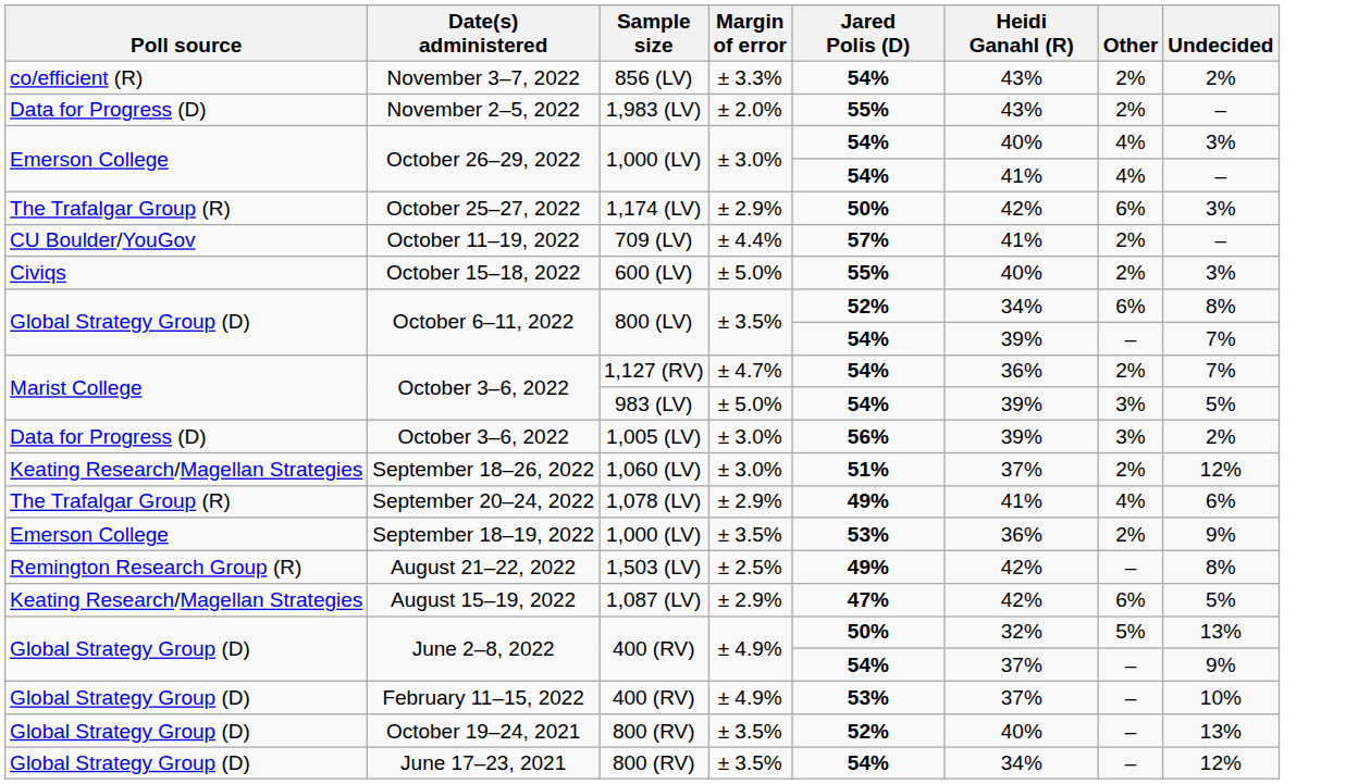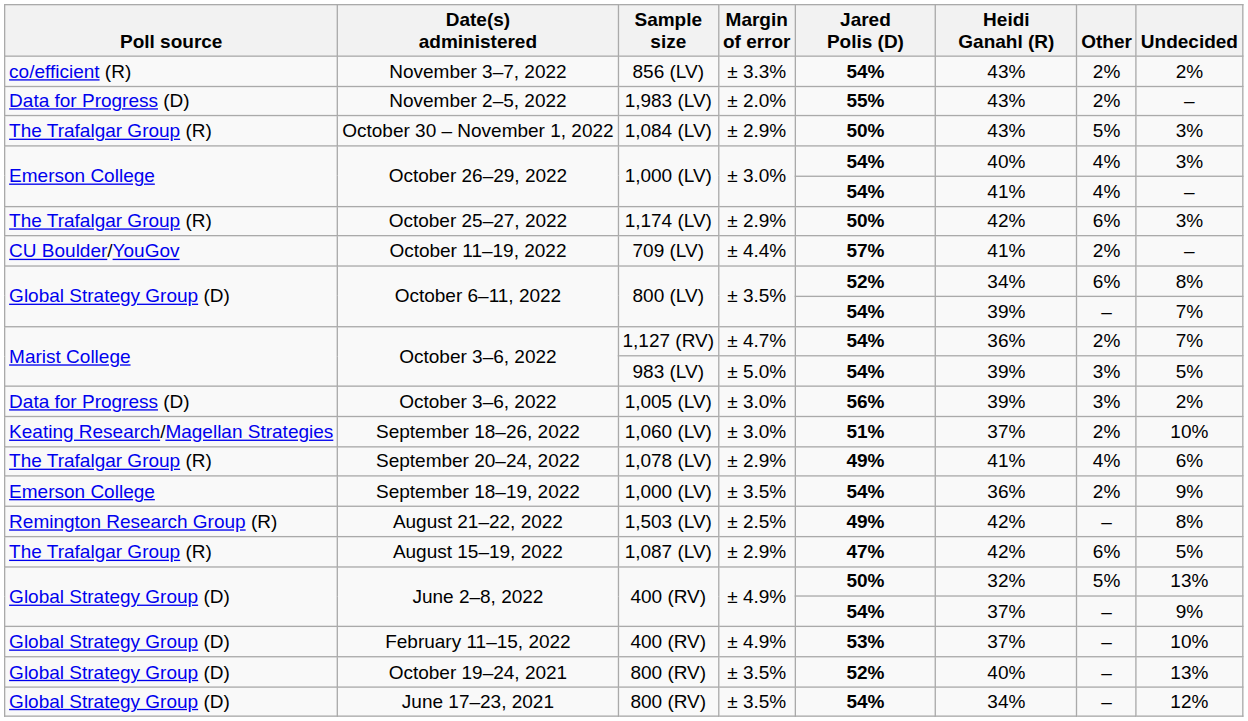 <table class="wikitable" style="font-size:90%;text-align:center;">
 <tr valign=bottom>
 <th>Poll source</th>
 <th>Date(s)<br>administered</th>
 <th>Sample<br>size</th>
 <th>Margin<br>of error</th>
 <th style="width:100px;">Jared<br>Polis (D)</th>
 <th style="width:100px;">Heidi<br>Ganahl (R)</th>
 <th>Other</th>
 <th>Undecided</th>
 </tr>
 <tr>
 <td style="text-align:left;"><a href='#'>co/efficient</a> (R)</td>
 <td>November 3–7, 2022</td>
 <td>856 (LV)</td>
 <td>± 3.3%</td>
 <td><strong>54%</strong></td>
 <td>43%</td>
 <td>2%</td>
 <td>2%</td>
 </tr>
 <tr>
 <td style="text-align:left;"><a href='#'>Data for Progress</a> (D)</td>
 <td>November 2–5, 2022</td>
 <td>1,983 (LV)</td>
 <td>± 2.0%</td>
 <td><strong>55%</strong></td>
 <td>43%</td>
 <td>2%</td>
 <td>–</td>
+</tr>
+<tr>
+<td style="text-align:left;"><a href='#'>The Trafalgar Group</a> (R)</td>
+<td>October 30 – November 1, 2022</td>
+<td>1,084 (LV)</td>
+<td>± 2.9%</td>
+<td><strong>50%</strong></td>
+<td>43%</td>
+<td>5%</td>
+<td>3%</td>
 </tr>
 <tr>
 <td style="text-align:left;" rowspan="2"><a href='#'>Emerson College</a></td>
 <td rowspan="2">October 26–29, 2022</td>
 <td rowspan="2">1,000 (LV)</td>
 <td rowspan="2">± 3.0%</td>
 <td><strong>54%</strong></td>
 <td>40%</td>
 <td>4%</td>
 <td>3%</td>
 </tr>
 <tr>
 <td><strong>54%</strong></td>
 <td>41%</td>
 <td>4%</td>
 <td>–</td>
 </tr>
 <tr>
 <td style="text-align:left;"><a href='#'>The Trafalgar Group</a> (R)</td>
 <td>October 25–27, 2022</td>
 <td>1,174 (LV)</td>
 <td>± 2.9%</td>
 <td><strong>50%</strong></td>
 <td>42%</td>
 <td>6%</td>
 <td>3%</td>
 </tr>
 <tr>
 <td style="text-align:left;"><a href='#'>CU Boulder</a>/<a href='#'>YouGov</a></td>
 <td>October 11–19, 2022</td>
 <td>709 (LV)</td>
 <td>± 4.4%</td>
 <td><strong>57%</strong></td>
 <td>41%</td>
 <td>2%</td>
 <td>–</td>
-</tr>
-<tr>
-<td style="text-align:left;"><a href='#'>Civiqs</a></td>
-<td>October 15–18, 2022</td>
-<td>600 (LV)</td>
-<td>± 5.0%</td>
-<td><strong>55%</strong></td>
-<td>40%</td>
-<td>2%</td>
-<td>3%</td>
 </tr>
 <tr>
 <td style="text-align:left;" rowspan="2"><a href='#'>Global Strategy Group</a> (D)</td>
 <td rowspan="2">October 6–11, 2022</td>
 <td rowspan="2">800 (LV)</td>
 <td rowspan="2">± 3.5%</td>
 <td><strong>52%</strong></td>
 <td>34%</td>
 <td>6%</td>
 <td>8%</td>
 </tr>
 <tr>
 <td><strong>54%</strong></td>
 <td>39%</td>
 <td>–</td>
 <td>7%</td>
 </tr>
 <tr>
 <td style="text-align:left;" rowspan="2"><a href='#'>Marist College</a></td>
 <td rowspan="2">October 3–6, 2022</td>
 <td>1,127 (RV)</td>
 <td>± 4.7%</td>
 <td><strong>54%</strong></td>
 <td>36%</td>
 <td>2%</td>
 <td>7%</td>
 </tr>
 <tr>
 <td>983 (LV)</td>
 <td>± 5.0%</td>
 <td><strong>54%</strong></td>
 <td>39%</td>
 <td>3%</td>
 <td>5%</td>
 </tr>
 <tr>
 <td style="text-align:left;"><a href='#'>Data for Progress</a> (D)</td>
 <td>October 3–6, 2022</td>
 <td>1,005 (LV)</td>
 <td>± 3.0%</td>
 <td><strong>56%</strong></td>
 <td>39%</td>
 <td>3%</td>
 <td>2%</td>
 </tr>
 <tr>
 <td style="text-align:left;"><a href='#'>Keating Research</a>/<a href='#'>Magellan Strategies</a></td>
 <td>September 18–26, 2022</td>
 <td>1,060 (LV)</td>
 <td>± 3.0%</td>
 <td><strong>51%</strong></td>
 <td>37%</td>
 <td>2%</td>
-<td>12%</td>
+<td>10%</td>
 </tr>
 <tr>
 <td style="text-align:left;"><a href='#'>The Trafalgar Group</a> (R)</td>
 <td>September 20–24, 2022</td>
 <td>1,078 (LV)</td>
 <td>± 2.9%</td>
 <td><strong>49%</strong></td>
 <td>41%</td>
 <td>4%</td>
 <td>6%</td>
 </tr>
 <tr>
 <td style="text-align:left;"><a href='#'>Emerson College</a></td>
 <td>September 18–19, 2022</td>
 <td>1,000 (LV)</td>
 <td>± 3.5%</td>
-<td><strong>53%</strong></td>
+<td><strong>54%</strong></td>
 <td>36%</td>
 <td>2%</td>
 <td>9%</td>
 </tr>
 <tr>
 <td style="text-align:left;"><a href='#'>Remington Research Group</a> (R)</td>
 <td>August 21–22, 2022</td>
 <td>1,503 (LV)</td>
 <td>± 2.5%</td>
 <td><strong>49%</strong></td>
 <td>42%</td>
 <td>–</td>
 <td>8%</td>
 </tr>
 <tr>
-<td style="text-align:left;"><a href='#'>Keating Research</a>/<a href='#'>Magellan Strategies</a></td>
+<td style="text-align:left;"><a href='#'>The Trafalgar Group</a> (R)</td>
 <td>August 15–19, 2022</td>
 <td>1,087 (LV)</td>
 <td>± 2.9%</td>
 <td><strong>47%</strong></td>
 <td>42%</td>
 <td>6%</td>
 <td>5%</td>
 </tr>
 <tr>
 <td style="text-align:left;" rowspan="2"><a href='#'>Global Strategy Group</a> (D)</td>
 <td rowspan="2">June 2–8, 2022</td>
 <td rowspan="2">400 (RV)</td>
 <td rowspan="2">± 4.9%</td>
 <td><strong>50%</strong></td>
 <td>32%</td>
 <td>5%</td>
 <td>13%</td>
 </tr>
 <tr>
 <td><strong>54%</strong></td>
 <td>37%</td>
 <td>–</td>
 <td>9%</td>
 </tr>
 <tr>
 <td style="text-align:left;"><a href='#'>Global Strategy Group</a> (D)</td>
 <td>February 11–15, 2022</td>
 <td>400 (RV)</td>
 <td>± 4.9%</td>
 <td><strong>53%</strong></td>
 <td>37%</td>
 <td>–</td>
 <td>10%</td>
 </tr>
 <tr>
 <td style="text-align:left;"><a href='#'>Global Strategy Group</a> (D)</td>
 <td>October 19–24, 2021</td>
 <td>800 (RV)</td>
 <td>± 3.5%</td>
 <td><strong>52%</strong></td>
 <td>40%</td>
 <td>–</td>
 <td>13%</td>
 </tr>
 <tr>
 <td style="text-align:left;"><a href='#'>Global Strategy Group</a> (D)</td>
 <td>June 17–23, 2021</td>
 <td>800 (RV)</td>
 <td>± 3.5%</td>
 <td><strong>54%</strong></td>
 <td>34%</td>
 <td>–</td>
 <td>12%</td>
 </tr>
 </table>
